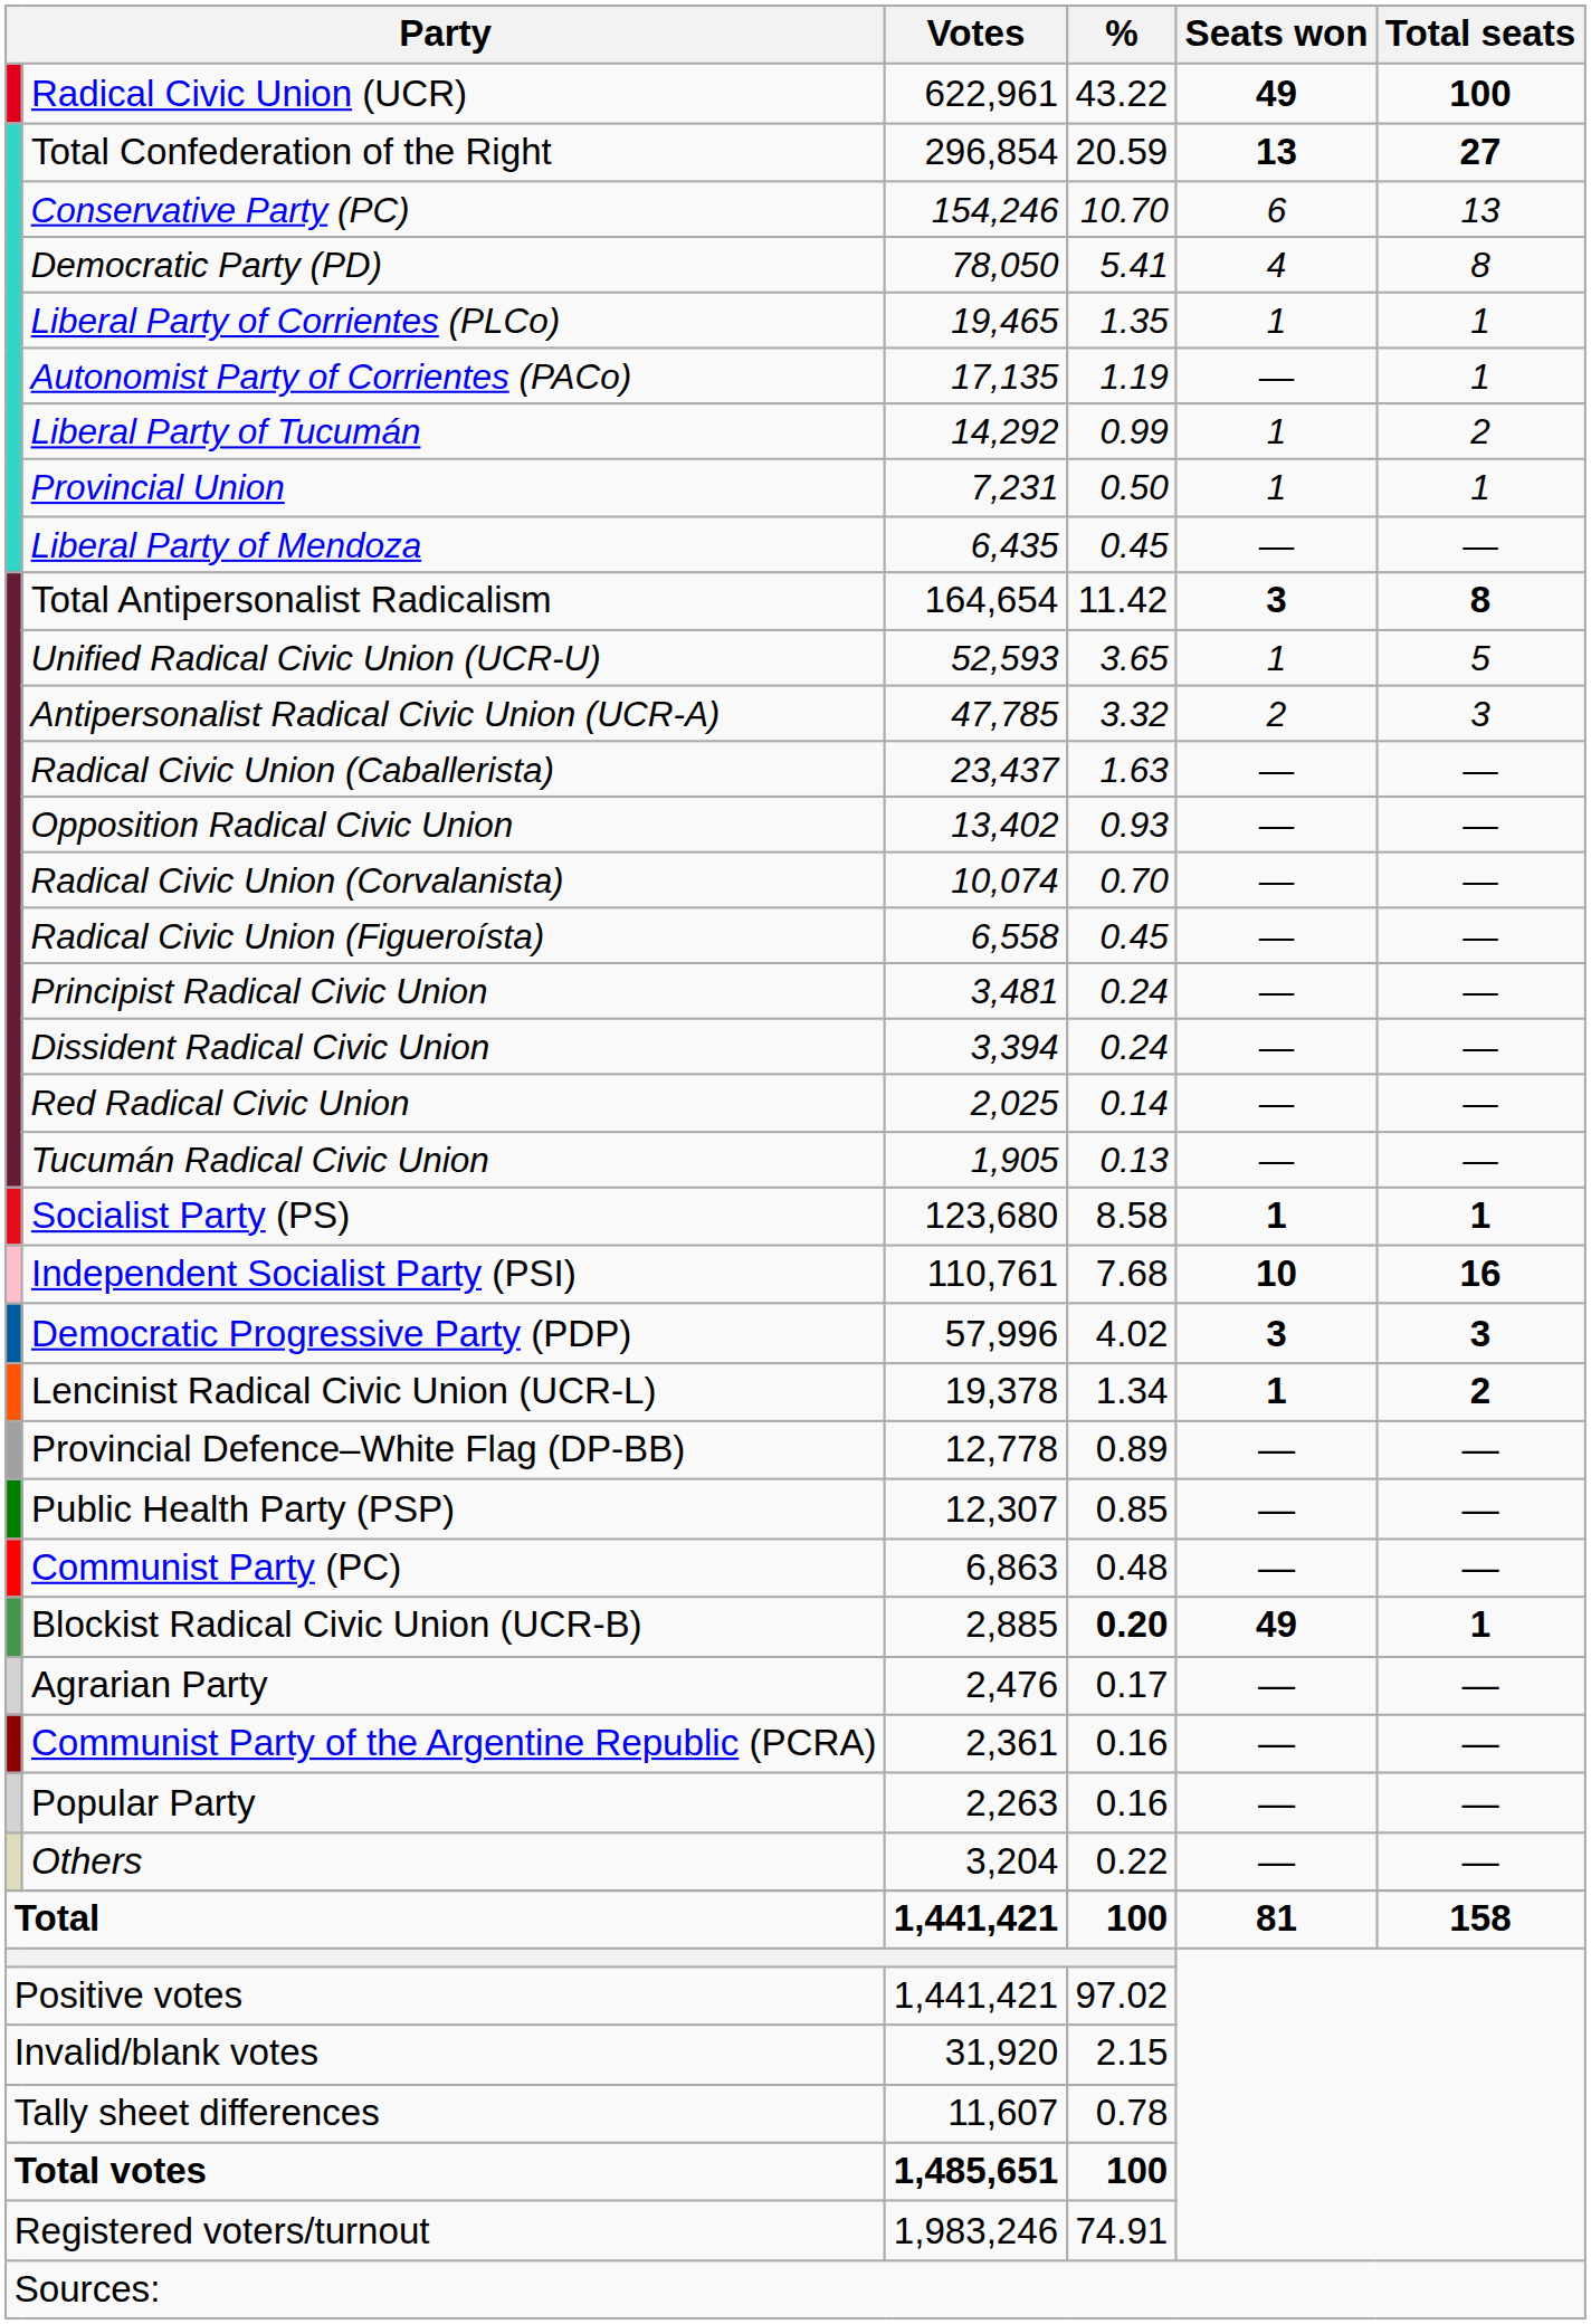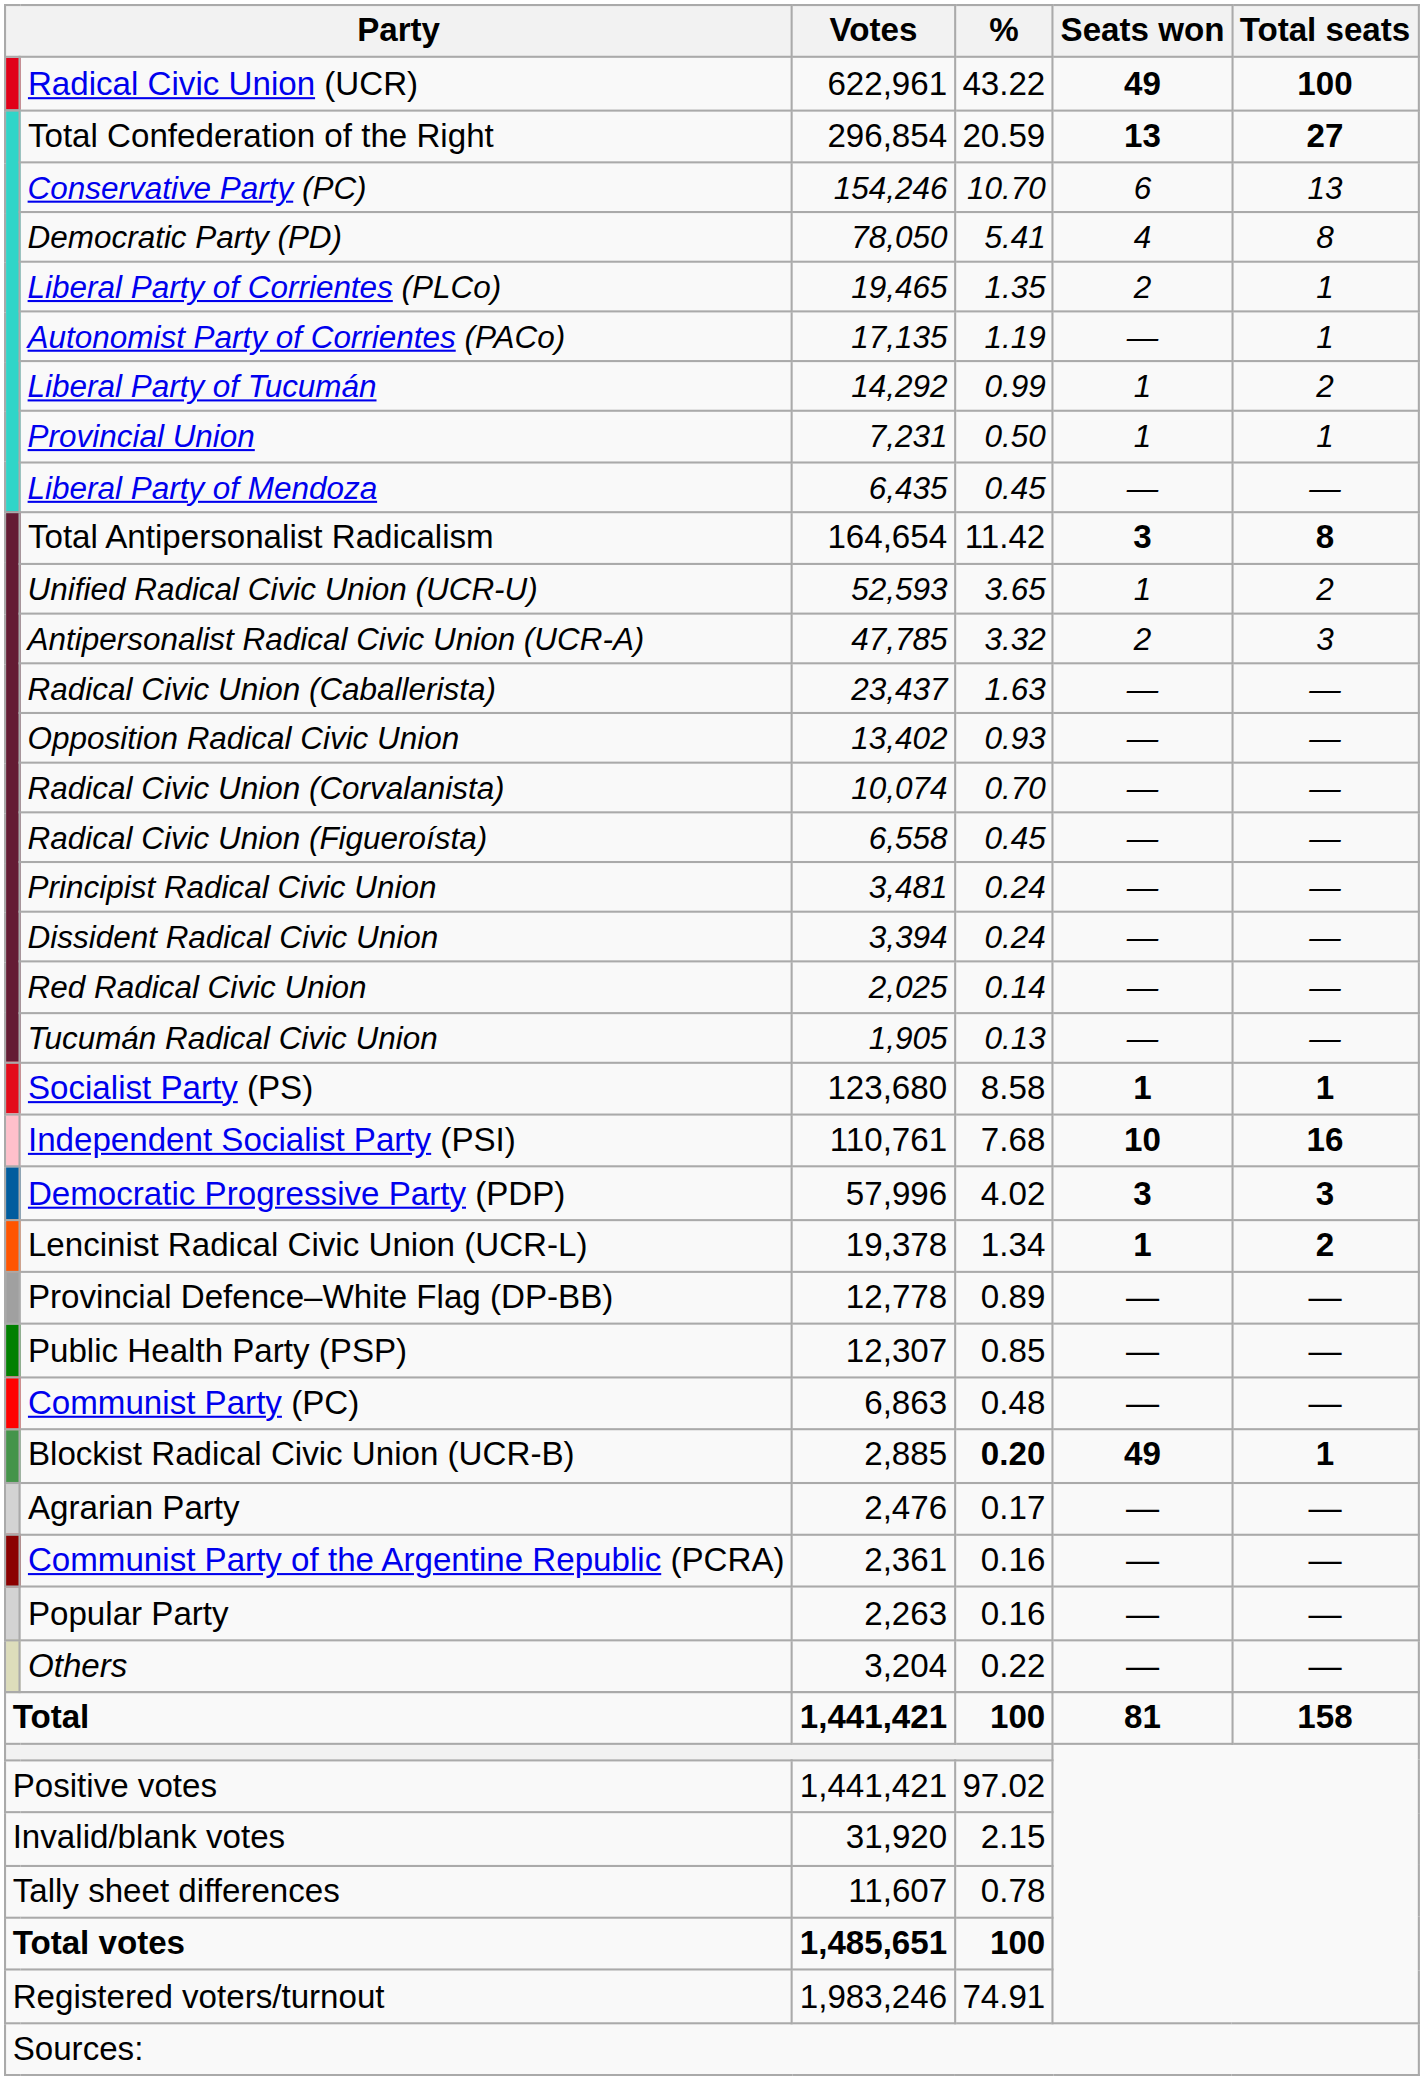 <table class="wikitable" style="text-align:right;">
 <tr>
 <th colspan=2>Party</th>
 <th>Votes</th>
 <th>%</th>
 <th>Seats won</th>
 <th>Total seats</th>
 </tr>
 <tr>
 <td bgcolor=#E10019></td>
 <td align=left><a href='#'>Radical Civic Union</a> (UCR)</td>
 <td>622,961</td>
 <td>43.22</td>
 <td align=center><strong>49</strong></td>
 <td align=center><strong>100</strong></td>
 </tr>
 <tr>
 <td bgcolor=#30D5C8 rowspan=8></td>
 <td align=left>Total Confederation of the Right</td>
 <td>296,854</td>
 <td>20.59</td>
 <td align=center><strong>13</strong></td>
 <td align=center><strong>27</strong></td>
 </tr>
 <tr style="font-size: 95%; font-style: italic">
 <td align=left><span><a href='#'>Conservative Party</a> (PC)</span></td>
 <td>154,246</td>
 <td>10.70</td>
 <td align=center>6</td>
 <td align=center>13</td>
 </tr>
 <tr style="font-size: 95%; font-style: italic">
 <td align=left><span>Democratic Party (PD)</span></td>
 <td>78,050</td>
 <td>5.41</td>
 <td align=center>4</td>
 <td align=center>8</td>
 </tr>
 <tr style="font-size: 95%; font-style: italic">
 <td align=left><span><a href='#'>Liberal Party of Corrientes</a> (PLCo)</span></td>
 <td>19,465</td>
 <td>1.35</td>
-<td align=center>1</td>
+<td align=center>2</td>
 <td align=center>1</td>
 </tr>
 <tr style="font-size: 95%; font-style: italic">
 <td align=left><span><a href='#'>Autonomist Party of Corrientes</a> (PACo)</span></td>
 <td>17,135</td>
 <td>1.19</td>
 <td align=center>—</td>
 <td align=center>1</td>
 </tr>
 <tr style="font-size: 95%; font-style: italic">
 <td align=left><span><a href='#'>Liberal Party of Tucumán</a></span></td>
 <td>14,292</td>
 <td>0.99</td>
 <td align=center>1</td>
 <td align=center>2</td>
 </tr>
 <tr style="font-size: 95%; font-style: italic">
 <td align=left><span><a href='#'>Provincial Union</a></span></td>
 <td>7,231</td>
 <td>0.50</td>
 <td align=center>1</td>
 <td align=center>1</td>
 </tr>
 <tr style="font-size: 95%; font-style: italic">
 <td align=left><span><a href='#'>Liberal Party of Mendoza</a></span></td>
 <td>6,435</td>
 <td>0.45</td>
 <td align=center>—</td>
 <td align=center>—</td>
 </tr>
 <tr>
 <td bgcolor=#641C34 rowspan=11></td>
 <td align=left>Total Antipersonalist Radicalism</td>
 <td>164,654</td>
 <td>11.42</td>
 <td align=center><strong>3</strong></td>
 <td align=center><strong>8</strong></td>
 </tr>
 <tr style="font-size: 95%; font-style: italic">
 <td align=left><span>Unified Radical Civic Union (UCR-U)</span></td>
 <td>52,593</td>
 <td>3.65</td>
 <td align=center>1</td>
-<td align=center>5</td>
+<td align=center>2</td>
 </tr>
 <tr style="font-size: 95%; font-style: italic">
 <td align=left><span>Antipersonalist Radical Civic Union (UCR-A)</span></td>
 <td>47,785</td>
 <td>3.32</td>
 <td align=center>2</td>
 <td align=center>3</td>
 </tr>
 <tr style="font-size: 95%; font-style: italic">
 <td align=left><span>Radical Civic Union (Caballerista)</span></td>
 <td>23,437</td>
 <td>1.63</td>
 <td align=center>—</td>
 <td align=center>—</td>
 </tr>
 <tr style="font-size: 95%; font-style: italic">
 <td align=left><span>Opposition Radical Civic Union</span></td>
 <td>13,402</td>
 <td>0.93</td>
 <td align=center>—</td>
 <td align=center>—</td>
 </tr>
 <tr style="font-size: 95%; font-style: italic">
 <td align=left><span>Radical Civic Union (Corvalanista)</span></td>
 <td>10,074</td>
 <td>0.70</td>
 <td align=center>—</td>
 <td align=center>—</td>
 </tr>
 <tr style="font-size: 95%; font-style: italic">
 <td align=left><span>Radical Civic Union (Figueroísta)</span></td>
 <td>6,558</td>
 <td>0.45</td>
 <td align=center>—</td>
 <td align=center>—</td>
 </tr>
 <tr style="font-size: 95%; font-style: italic">
 <td align=left><span>Principist Radical Civic Union</span></td>
 <td>3,481</td>
 <td>0.24</td>
 <td align=center>—</td>
 <td align=center>—</td>
 </tr>
 <tr style="font-size: 95%; font-style: italic">
 <td align=left><span>Dissident Radical Civic Union</span></td>
 <td>3,394</td>
 <td>0.24</td>
 <td align=center>—</td>
 <td align=center>—</td>
 </tr>
 <tr style="font-size: 95%; font-style: italic">
 <td align=left><span>Red Radical Civic Union</span></td>
 <td>2,025</td>
 <td>0.14</td>
 <td align=center>—</td>
 <td align=center>—</td>
 </tr>
 <tr style="font-size: 95%; font-style: italic">
 <td align=left><span>Tucumán Radical Civic Union</span></td>
 <td>1,905</td>
 <td>0.13</td>
 <td align=center>—</td>
 <td align=center>—</td>
 </tr>
 <tr>
 <td bgcolor=#E30C1B></td>
 <td align=left><a href='#'>Socialist Party</a> (PS)</td>
 <td>123,680</td>
 <td>8.58</td>
 <td align=center><strong>1</strong></td>
 <td align=center><strong>1</strong></td>
 </tr>
 <tr>
 <td bgcolor=#ffc0cb></td>
 <td align=left><a href='#'>Independent Socialist Party</a> (PSI)</td>
 <td>110,761</td>
 <td>7.68</td>
 <td align=center><strong>10</strong></td>
 <td align=center><strong>16</strong></td>
 </tr>
 <tr>
 <td bgcolor=#005C9E></td>
 <td align=left><a href='#'>Democratic Progressive Party</a> (PDP)</td>
 <td>57,996</td>
 <td>4.02</td>
 <td align=center><strong>3</strong></td>
 <td align=center><strong>3</strong></td>
 </tr>
 <tr>
 <td bgcolor=#FF5500></td>
 <td align=left>Lencinist Radical Civic Union (UCR-L)</td>
 <td>19,378</td>
 <td>1.34</td>
 <td align=center><strong>1</strong></td>
 <td align=center><strong>2</strong></td>
 </tr>
 <tr>
 <td bgcolor=#A0A0A0></td>
 <td align=left>Provincial Defence–White Flag (DP-BB)</td>
 <td>12,778</td>
 <td>0.89</td>
 <td align=center>—</td>
 <td align=center>—</td>
 </tr>
 <tr>
 <td bgcolor=#008000></td>
 <td align=left>Public Health Party (PSP)</td>
 <td>12,307</td>
 <td>0.85</td>
 <td align=center>—</td>
 <td align=center>—</td>
 </tr>
 <tr>
 <td bgcolor=#FF0000></td>
 <td align=left><a href='#'>Communist Party</a> (PC)</td>
 <td>6,863</td>
 <td>0.48</td>
 <td align=center>—</td>
 <td align=center>—</td>
 </tr>
 <tr>
 <td bgcolor=#44944A></td>
 <td align=left>Blockist Radical Civic Union (UCR-B)</td>
 <td>2,885</td>
 <td><strong>0.20</strong></td>
 <td align=center><strong>49</strong></td>
 <td align=center><strong>1</strong></td>
 </tr>
 <tr>
 <td bgcolor=#D3D3D3></td>
 <td align=left>Agrarian Party</td>
 <td>2,476</td>
 <td>0.17</td>
 <td align=center>—</td>
 <td align=center>—</td>
 </tr>
 <tr>
 <td bgcolor=#8B0000></td>
 <td align=left><a href='#'>Communist Party of the Argentine Republic</a> (PCRA)</td>
 <td>2,361</td>
 <td>0.16</td>
 <td align=center>—</td>
 <td align=center>—</td>
 </tr>
 <tr>
 <td bgcolor=#D3D3D3></td>
 <td align=left>Popular Party</td>
 <td>2,263</td>
 <td>0.16</td>
 <td align=center>—</td>
 <td align=center>—</td>
 </tr>
 <tr>
 <td bgcolor=#DDDDBB></td>
 <td align=left><em>Others</em></td>
 <td>3,204</td>
 <td>0.22</td>
 <td align=center>—</td>
 <td align=center>—</td>
 </tr>
 <tr>
 </tr>
 <tr style="font-weight:bold">
 <td colspan=2 align=left>Total</td>
 <td>1,441,421</td>
 <td>100</td>
 <td align=center><strong>81</strong></td>
 <td align=center><strong>158</strong></td>
 </tr>
 <tr>
 <th colspan=4></th>
 <td rowspan=6 colspan=2></td>
 </tr>
 <tr>
 <td colspan=2 align=left>Positive votes</td>
 <td>1,441,421</td>
 <td>97.02</td>
 </tr>
 <tr>
 <td colspan=2 align=left>Invalid/blank votes</td>
 <td>31,920</td>
 <td>2.15</td>
 </tr>
 <tr>
 <td colspan=2 align=left>Tally sheet differences</td>
 <td>11,607</td>
 <td>0.78</td>
 </tr>
 <tr style="font-weight:bold">
 <td colspan=2 align=left>Total votes</td>
 <td>1,485,651</td>
 <td>100</td>
 </tr>
 <tr>
 <td colspan=2 align=left>Registered voters/turnout</td>
 <td>1,983,246</td>
 <td>74.91</td>
 </tr>
 <tr>
 <td colspan=9 align=left>Sources:</td>
 </tr>
 </table>
